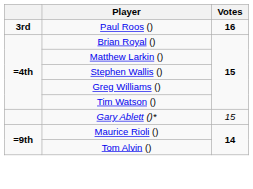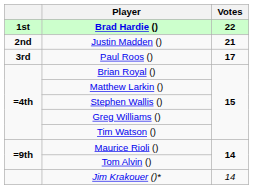 <table class="wikitable" style="text-align: center; font-size: 90%;">
 <tr>
 <th width="50"></th>
 <th width="250">Player</th>
 <th width="50">Votes</th>
 </tr>
+<tr style="background: #CCFFCC;">
+<td><strong>1st</strong></td>
+<td><strong><a href='#'>Brad Hardie</a> ()</strong></td>
+<td><strong>22</strong></td>
+</tr>
+<tr>
+<td><strong>2nd</strong></td>
+<td><a href='#'>Justin Madden</a> ()</td>
+<td><strong>21</strong></td>
+</tr>
 <tr>
 <td><strong>3rd</strong></td>
 <td><a href='#'>Paul Roos</a> ()</td>
-<td><strong>16</strong></td>
+<td><strong>17</strong></td>
 </tr>
 <tr>
 <td rowspan=5><strong>=4th</strong></td>
 <td><a href='#'>Brian Royal</a> ()</td>
 <td rowspan=5><strong>15</strong></td>
 </tr>
 <tr>
 <td><a href='#'>Matthew Larkin</a> ()</td>
 </tr>
 <tr>
 <td><a href='#'>Stephen Wallis</a> ()</td>
 </tr>
 <tr>
 <td><a href='#'>Greg Williams</a> ()</td>
 </tr>
 <tr>
 <td><a href='#'>Tim Watson</a> ()</td>
 </tr>
 <tr>
-<td></td>
-<td><em><a href='#'>Gary Ablett</a> ()*</em></td>
-<td><em>15</em></td>
-</tr>
-<tr>
 <td rowspan=2><strong>=9th</strong></td>
 <td><a href='#'>Maurice Rioli</a> ()</td>
 <td rowspan=2><strong>14</strong></td>
 </tr>
 <tr>
 <td><a href='#'>Tom Alvin</a> ()</td>
 </tr>
+<tr>
+<td></td>
+<td><em><a href='#'>Jim Krakouer</a> ()*</em></td>
+<td><em>14</em></td>
+</tr>
 </table>
